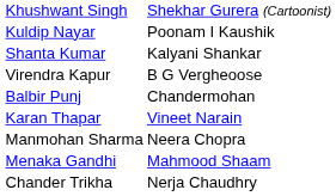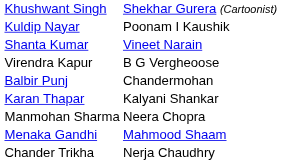 <table>
 <tr>
 <td><a href='#'>Khushwant Singh</a></td>
 <td><a href='#'>Shekhar Gurera</a> <small><em>(Cartoonist)</em></small> </td>
 </tr>
 <tr>
 <td><a href='#'>Kuldip Nayar</a></td>
 <td>Poonam I Kaushik</td>
 </tr>
 <tr>
 <td><a href='#'>Shanta Kumar</a></td>
-<td>Kalyani Shankar</td>
+<td><a href='#'>Vineet Narain</a></td>
 </tr>
 <tr>
 <td>Virendra Kapur</td>
 <td>B G Vergheoose</td>
 </tr>
 <tr>
 <td><a href='#'>Balbir Punj</a></td>
 <td>Chandermohan</td>
 </tr>
 <tr>
 <td><a href='#'>Karan Thapar</a></td>
-<td><a href='#'>Vineet Narain</a></td>
+<td>Kalyani Shankar</td>
 </tr>
 <tr>
 <td>Manmohan Sharma</td>
 <td>Neera Chopra</td>
 </tr>
 <tr>
 <td><a href='#'>Menaka Gandhi</a></td>
 <td><a href='#'>Mahmood Shaam</a></td>
 </tr>
 <tr>
 <td>Chander Trikha</td>
 <td>Nerja Chaudhry</td>
 </tr>
 <tr>
 </tr>
 </table>
